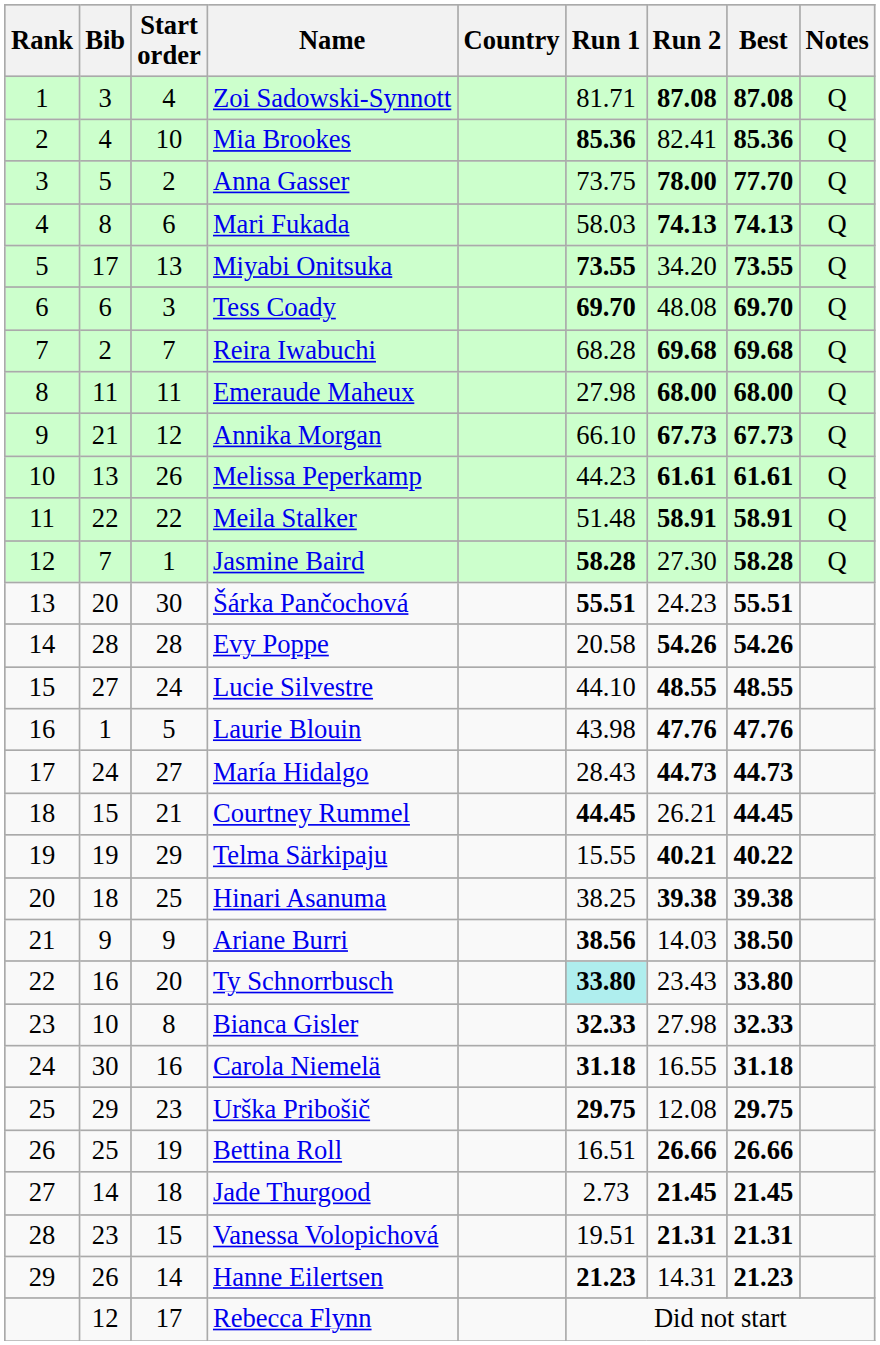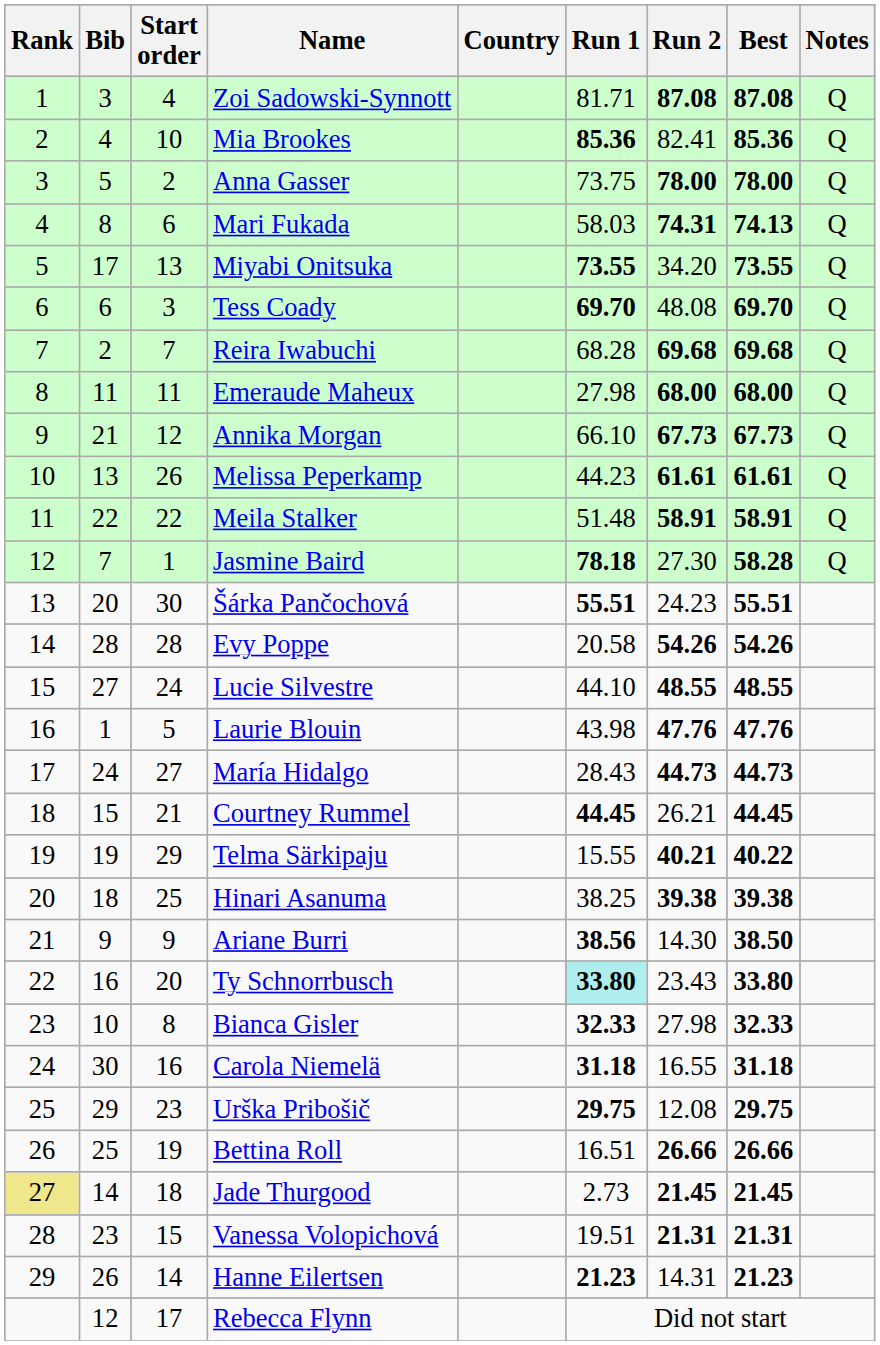 <table class="wikitable sortable" style="text-align:center">
 <tr>
 <th>Rank</th>
 <th>Bib</th>
 <th>Start<br>order</th>
 <th>Name</th>
 <th>Country</th>
 <th>Run 1</th>
 <th>Run 2</th>
 <th>Best</th>
 <th>Notes</th>
 </tr>
 <tr bgcolor=ccffcc>
 <td>1</td>
 <td>3</td>
 <td>4</td>
 <td align=left><a href='#'>Zoi Sadowski-Synnott</a></td>
 <td align=left></td>
 <td>81.71</td>
 <td><strong>87.08</strong></td>
 <td><strong>87.08</strong></td>
 <td>Q</td>
 </tr>
 <tr bgcolor=ccffcc>
 <td>2</td>
 <td>4</td>
 <td>10</td>
 <td align=left><a href='#'>Mia Brookes</a></td>
 <td align=left></td>
 <td><strong>85.36</strong></td>
 <td>82.41</td>
 <td><strong>85.36</strong></td>
 <td>Q</td>
 </tr>
 <tr bgcolor=ccffcc>
 <td>3</td>
 <td>5</td>
 <td>2</td>
 <td align=left><a href='#'>Anna Gasser</a></td>
 <td align=left></td>
 <td>73.75</td>
 <td><strong>78.00</strong></td>
-<td><strong>77.70</strong></td>
+<td><strong>78.00</strong></td>
 <td>Q</td>
 </tr>
 <tr bgcolor=ccffcc>
 <td>4</td>
 <td>8</td>
 <td>6</td>
 <td align=left><a href='#'>Mari Fukada</a></td>
 <td align=left></td>
 <td>58.03</td>
-<td><strong>74.13</strong></td>
+<td><strong>74.31</strong></td>
 <td><strong>74.13</strong></td>
 <td>Q</td>
 </tr>
 <tr bgcolor=ccffcc>
 <td>5</td>
 <td>17</td>
 <td>13</td>
 <td align=left><a href='#'>Miyabi Onitsuka</a></td>
 <td align=left></td>
 <td><strong>73.55</strong></td>
 <td>34.20</td>
 <td><strong>73.55</strong></td>
 <td>Q</td>
 </tr>
 <tr bgcolor=ccffcc>
 <td>6</td>
 <td>6</td>
 <td>3</td>
 <td align=left><a href='#'>Tess Coady</a></td>
 <td align=left></td>
 <td><strong>69.70</strong></td>
 <td>48.08</td>
 <td><strong>69.70</strong></td>
 <td>Q</td>
 </tr>
 <tr bgcolor=ccffcc>
 <td>7</td>
 <td>2</td>
 <td>7</td>
 <td align=left><a href='#'>Reira Iwabuchi</a></td>
 <td align=left></td>
 <td>68.28</td>
 <td><strong>69.68</strong></td>
 <td><strong>69.68</strong></td>
 <td>Q</td>
 </tr>
 <tr bgcolor=ccffcc>
 <td>8</td>
 <td>11</td>
 <td>11</td>
 <td align=left><a href='#'>Emeraude Maheux</a></td>
 <td align=left></td>
 <td>27.98</td>
 <td><strong>68.00</strong></td>
 <td><strong>68.00</strong></td>
 <td>Q</td>
 </tr>
 <tr bgcolor=ccffcc>
 <td>9</td>
 <td>21</td>
 <td>12</td>
 <td align=left><a href='#'>Annika Morgan</a></td>
 <td align=left></td>
 <td>66.10</td>
 <td><strong>67.73</strong></td>
 <td><strong>67.73</strong></td>
 <td>Q</td>
 </tr>
 <tr bgcolor=ccffcc>
 <td>10</td>
 <td>13</td>
 <td>26</td>
 <td align=left><a href='#'>Melissa Peperkamp</a></td>
 <td align=left></td>
 <td>44.23</td>
 <td><strong>61.61</strong></td>
 <td><strong>61.61</strong></td>
 <td>Q</td>
 </tr>
 <tr bgcolor=ccffcc>
 <td>11</td>
 <td>22</td>
 <td>22</td>
 <td align=left><a href='#'>Meila Stalker</a></td>
 <td align=left></td>
 <td>51.48</td>
 <td><strong>58.91</strong></td>
 <td><strong>58.91</strong></td>
 <td>Q</td>
 </tr>
 <tr bgcolor=ccffcc>
 <td>12</td>
 <td>7</td>
 <td>1</td>
 <td align=left><a href='#'>Jasmine Baird</a></td>
 <td align=left></td>
-<td><strong>58.28</strong></td>
+<td><strong>78.18</strong></td>
 <td>27.30</td>
 <td><strong>58.28</strong></td>
 <td>Q</td>
 </tr>
 <tr>
 <td>13</td>
 <td>20</td>
 <td>30</td>
 <td align=left><a href='#'>Šárka Pančochová</a></td>
 <td align=left></td>
 <td><strong>55.51</strong></td>
 <td>24.23</td>
 <td><strong>55.51</strong></td>
 <td></td>
 </tr>
 <tr>
 <td>14</td>
 <td>28</td>
 <td>28</td>
 <td align=left><a href='#'>Evy Poppe</a></td>
 <td align=left></td>
 <td>20.58</td>
 <td><strong>54.26</strong></td>
 <td><strong>54.26</strong></td>
 <td></td>
 </tr>
 <tr>
 <td>15</td>
 <td>27</td>
 <td>24</td>
 <td align=left><a href='#'>Lucie Silvestre</a></td>
 <td align=left></td>
 <td>44.10</td>
 <td><strong>48.55</strong></td>
 <td><strong>48.55</strong></td>
 <td></td>
 </tr>
 <tr>
 <td>16</td>
 <td>1</td>
 <td>5</td>
 <td align=left><a href='#'>Laurie Blouin</a></td>
 <td align=left></td>
 <td>43.98</td>
 <td><strong>47.76</strong></td>
 <td><strong>47.76</strong></td>
 <td></td>
 </tr>
 <tr>
 <td>17</td>
 <td>24</td>
 <td>27</td>
 <td align=left><a href='#'>María Hidalgo</a></td>
 <td align=left></td>
 <td>28.43</td>
 <td><strong>44.73</strong></td>
 <td><strong>44.73</strong></td>
 <td></td>
 </tr>
 <tr>
 <td>18</td>
 <td>15</td>
 <td>21</td>
 <td align=left><a href='#'>Courtney Rummel</a></td>
 <td align=left></td>
 <td><strong>44.45</strong></td>
 <td>26.21</td>
 <td><strong>44.45</strong></td>
 <td></td>
 </tr>
 <tr>
 <td>19</td>
 <td>19</td>
 <td>29</td>
 <td align=left><a href='#'>Telma Särkipaju</a></td>
 <td align=left></td>
 <td>15.55</td>
 <td><strong>40.21</strong></td>
 <td><strong>40.22</strong></td>
 <td></td>
 </tr>
 <tr>
 <td>20</td>
 <td>18</td>
 <td>25</td>
 <td align=left><a href='#'>Hinari Asanuma</a></td>
 <td align=left></td>
 <td>38.25</td>
 <td><strong>39.38</strong></td>
 <td><strong>39.38</strong></td>
 <td></td>
 </tr>
 <tr>
 <td>21</td>
 <td>9</td>
 <td>9</td>
 <td align=left><a href='#'>Ariane Burri</a></td>
 <td align=left></td>
 <td><strong>38.56</strong></td>
-<td>14.03</td>
+<td>14.30</td>
 <td><strong>38.50</strong></td>
 <td></td>
 </tr>
 <tr>
 <td>22</td>
 <td>16</td>
 <td>20</td>
 <td align=left><a href='#'>Ty Schnorrbusch</a></td>
 <td align=left></td>
 <td style="background: paleturquoise;"><strong>33.80</strong></td>
 <td>23.43</td>
 <td><strong>33.80</strong></td>
 <td></td>
 </tr>
 <tr>
 <td>23</td>
 <td>10</td>
 <td>8</td>
 <td align=left><a href='#'>Bianca Gisler</a></td>
 <td align=left></td>
 <td><strong>32.33</strong></td>
 <td>27.98</td>
 <td><strong>32.33</strong></td>
 <td></td>
 </tr>
 <tr>
 <td>24</td>
 <td>30</td>
 <td>16</td>
 <td align=left><a href='#'>Carola Niemelä</a></td>
 <td align=left></td>
 <td><strong>31.18</strong></td>
 <td>16.55</td>
 <td><strong>31.18</strong></td>
 <td></td>
 </tr>
 <tr>
 <td>25</td>
 <td>29</td>
 <td>23</td>
 <td align=left><a href='#'>Urška Pribošič</a></td>
 <td align=left></td>
 <td><strong>29.75</strong></td>
 <td>12.08</td>
 <td><strong>29.75</strong></td>
 <td></td>
 </tr>
 <tr>
 <td>26</td>
 <td>25</td>
 <td>19</td>
 <td align=left><a href='#'>Bettina Roll</a></td>
 <td align=left></td>
 <td>16.51</td>
 <td><strong>26.66</strong></td>
 <td><strong>26.66</strong></td>
 <td></td>
 </tr>
 <tr>
-<td>27</td>
+<td style="background: khaki;">27</td>
 <td>14</td>
 <td>18</td>
 <td align=left><a href='#'>Jade Thurgood</a></td>
 <td align=left></td>
 <td>2.73</td>
 <td><strong>21.45</strong></td>
 <td><strong>21.45</strong></td>
 <td></td>
 </tr>
 <tr>
 <td>28</td>
 <td>23</td>
 <td>15</td>
 <td align=left><a href='#'>Vanessa Volopichová</a></td>
 <td align=left></td>
 <td>19.51</td>
 <td><strong>21.31</strong></td>
 <td><strong>21.31</strong></td>
 <td></td>
 </tr>
 <tr>
 <td>29</td>
 <td>26</td>
 <td>14</td>
 <td align=left><a href='#'>Hanne Eilertsen</a></td>
 <td align=left></td>
 <td><strong>21.23</strong></td>
 <td>14.31</td>
 <td><strong>21.23</strong></td>
 <td></td>
 </tr>
 <tr>
 <td></td>
 <td>12</td>
 <td>17</td>
 <td align=left><a href='#'>Rebecca Flynn</a></td>
 <td align=left></td>
 <td colspan=4>Did not start</td>
 </tr>
 </table>
